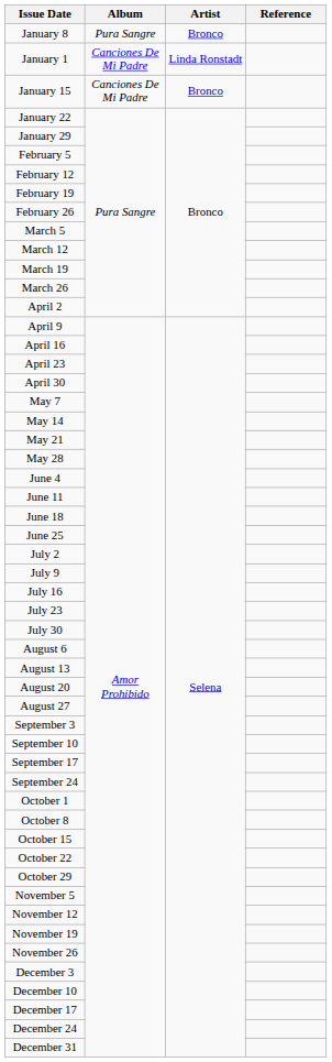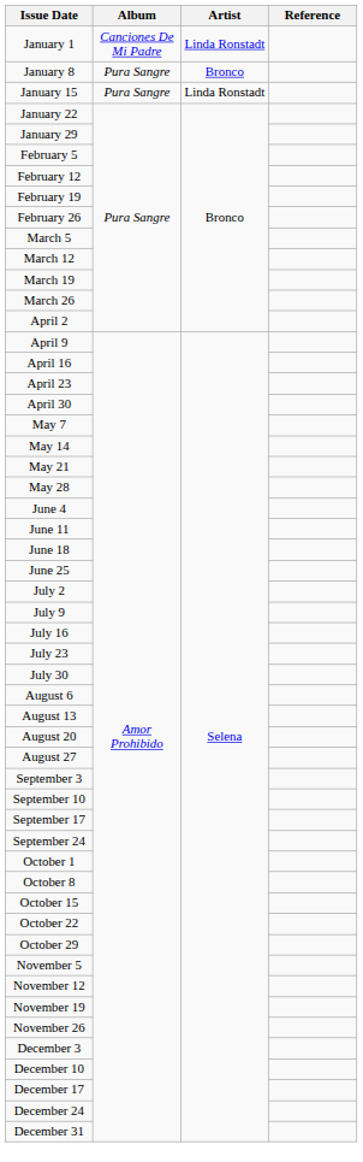 <table class="wikitable" style="text-align: center">
 <tr>
 <th width="100"><strong>Issue Date</strong></th>
 <th width="100"><strong>Album</strong></th>
 <th width="100"><strong>Artist</strong></th>
 <th width="100" class="unsortable"><strong>Reference</strong></th>
 </tr>
 <tr>
+<td>January 1</td>
+<td><em><a href='#'>Canciones De Mi Padre</a></em></td>
+<td><a href='#'>Linda Ronstadt</a></td>
+<td></td>
+</tr>
+<tr>
 <td>January 8</td>
 <td><em>Pura Sangre</em></td>
 <td><a href='#'>Bronco</a></td>
 <td></td>
 </tr>
 <tr>
-<td>January 1</td>
-<td><em><a href='#'>Canciones De Mi Padre</a></em></td>
-<td><a href='#'>Linda Ronstadt</a></td>
-<td></td>
-</tr>
-<tr>
 <td>January 15</td>
-<td><em>Canciones De Mi Padre</em></td>
-<td><a href='#'>Bronco</a></td>
+<td><em>Pura Sangre</em></td>
+<td>Linda Ronstadt</td>
 <td></td>
 </tr>
 <tr>
 <td>January 22</td>
 <td rowspan="11"><em>Pura Sangre</em></td>
 <td rowspan="11">Bronco</td>
 <td></td>
 </tr>
 <tr>
 <td>January 29</td>
 <td></td>
 </tr>
 <tr>
 <td>February 5</td>
 <td></td>
 </tr>
 <tr>
 <td>February 12</td>
 <td></td>
 </tr>
 <tr>
 <td>February 19</td>
 <td></td>
 </tr>
 <tr>
 <td>February 26</td>
 <td></td>
 </tr>
 <tr>
 <td>March 5</td>
 <td></td>
 </tr>
 <tr>
 <td>March 12</td>
 <td></td>
 </tr>
 <tr>
 <td>March 19</td>
 <td></td>
 </tr>
 <tr>
 <td>March 26</td>
 <td></td>
 </tr>
 <tr>
 <td>April 2</td>
 <td></td>
 </tr>
 <tr>
 <td>April 9</td>
 <td rowspan="39"><em><a href='#'>Amor Prohibido</a></em></td>
 <td rowspan="39"><a href='#'>Selena</a></td>
 <td></td>
 </tr>
 <tr>
 <td>April 16</td>
 <td></td>
 </tr>
 <tr>
 <td>April 23</td>
 <td></td>
 </tr>
 <tr>
 <td>April 30</td>
 <td></td>
 </tr>
 <tr>
 <td>May 7</td>
 <td></td>
 </tr>
 <tr>
 <td>May 14</td>
 <td></td>
 </tr>
 <tr>
 <td>May 21</td>
 <td></td>
 </tr>
 <tr>
 <td>May 28</td>
 <td></td>
 </tr>
 <tr>
 <td>June 4</td>
 <td></td>
 </tr>
 <tr>
 <td>June 11</td>
 <td></td>
 </tr>
 <tr>
 <td>June 18</td>
 <td></td>
 </tr>
 <tr>
 <td>June 25</td>
 <td></td>
 </tr>
 <tr>
 <td>July 2</td>
 <td></td>
 </tr>
 <tr>
 <td>July 9</td>
 <td></td>
 </tr>
 <tr>
 <td>July 16</td>
 <td></td>
 </tr>
 <tr>
 <td>July 23</td>
 <td></td>
 </tr>
 <tr>
 <td>July 30</td>
 <td></td>
 </tr>
 <tr>
 <td>August 6</td>
 <td></td>
 </tr>
 <tr>
 <td>August 13</td>
 <td></td>
 </tr>
 <tr>
 <td>August 20</td>
 <td></td>
 </tr>
 <tr>
 <td>August 27</td>
 <td></td>
 </tr>
 <tr>
 <td>September 3</td>
 <td></td>
 </tr>
 <tr>
 <td>September 10</td>
 <td></td>
 </tr>
 <tr>
 <td>September 17</td>
 <td></td>
 </tr>
 <tr>
 <td>September 24</td>
 <td></td>
 </tr>
 <tr>
 <td>October 1</td>
 <td></td>
 </tr>
 <tr>
 <td>October 8</td>
 <td></td>
 </tr>
 <tr>
 <td>October 15</td>
 <td></td>
 </tr>
 <tr>
 <td>October 22</td>
 <td></td>
 </tr>
 <tr>
 <td>October 29</td>
 <td></td>
 </tr>
 <tr>
 <td>November 5</td>
 <td></td>
 </tr>
 <tr>
 <td>November 12</td>
 <td></td>
 </tr>
 <tr>
 <td>November 19</td>
 <td></td>
 </tr>
 <tr>
 <td>November 26</td>
 <td></td>
 </tr>
 <tr>
 <td>December 3</td>
 <td></td>
 </tr>
 <tr>
 <td>December 10</td>
 <td></td>
 </tr>
 <tr>
 <td>December 17</td>
 <td></td>
 </tr>
 <tr>
 <td>December 24</td>
 <td></td>
 </tr>
 <tr>
 <td>December 31</td>
 <td></td>
 </tr>
 </table>
